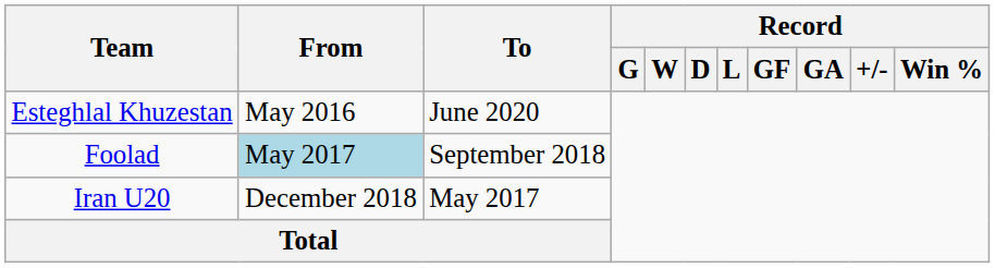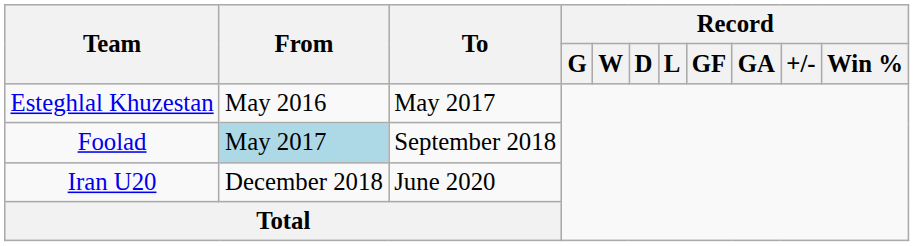 <table class="wikitable" style="text-align: center">
 <tr>
 <th rowspan="2">Team</th>
 <th rowspan="2">From</th>
 <th rowspan="2">To</th>
 <th colspan="8">Record</th>
 </tr>
 <tr>
 <th>G</th>
 <th>W</th>
 <th>D</th>
 <th>L</th>
 <th>GF</th>
 <th>GA</th>
 <th>+/-</th>
 <th>Win %</th>
 </tr>
 <tr>
 <td><a href='#'>Esteghlal Khuzestan</a></td>
 <td align="left">May 2016</td>
-<td align="left">June 2020<br></td>
+<td align="left">May 2017<br></td>
 </tr>
 <tr>
 <td><a href='#'>Foolad</a></td>
 <td align="left" style="background: lightblue;">May 2017</td>
 <td align="left">September 2018<br></td>
 </tr>
 <tr>
 <td><a href='#'>Iran U20</a></td>
 <td align="left">December 2018</td>
-<td align="left">May 2017<br></td>
+<td align="left">June 2020<br></td>
 </tr>
 <tr>
 <th colspan="3">Total<br></th>
 </tr>
 </table>
